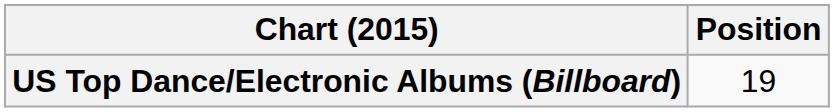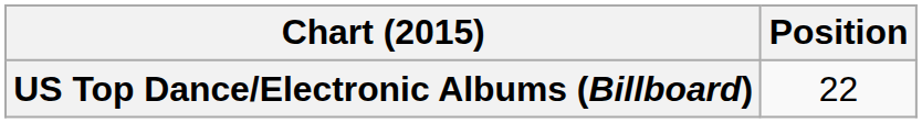 <table class="wikitable plainrowheaders" style="text-align:center">
 <tr>
 <th scope="col">Chart (2015)</th>
 <th scope="col">Position</th>
 </tr>
 <tr>
 <th scope="row">US Top Dance/Electronic Albums (<em>Billboard</em>)</th>
-<td>19</td>
+<td>22</td>
 </tr>
 </table>
